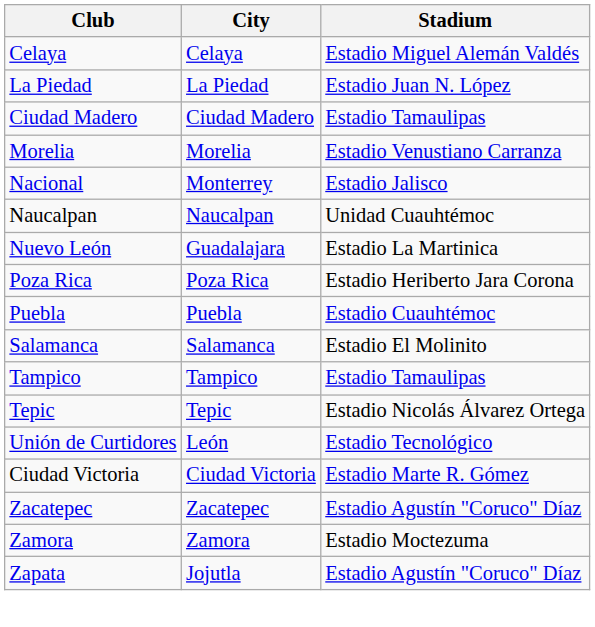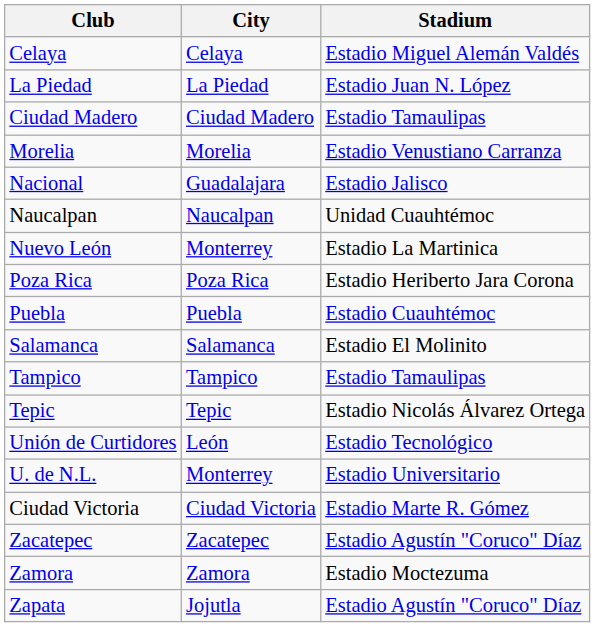 <table class="wikitable sortable">
 <tr>
 <th>Club</th>
 <th>City</th>
 <th>Stadium</th>
 </tr>
 <tr>
 <td><a href='#'>Celaya</a></td>
 <td><a href='#'>Celaya</a></td>
 <td><a href='#'>Estadio Miguel Alemán Valdés</a></td>
 </tr>
 <tr>
 <td><a href='#'>La Piedad</a></td>
 <td><a href='#'>La Piedad</a></td>
 <td><a href='#'>Estadio Juan N. López</a></td>
 </tr>
 <tr>
 <td><a href='#'>Ciudad Madero</a></td>
 <td><a href='#'>Ciudad Madero</a></td>
 <td><a href='#'>Estadio Tamaulipas</a></td>
 </tr>
 <tr>
 <td><a href='#'>Morelia</a></td>
 <td><a href='#'>Morelia</a></td>
 <td><a href='#'>Estadio Venustiano Carranza</a></td>
 </tr>
 <tr>
 <td><a href='#'>Nacional</a></td>
-<td><a href='#'>Monterrey</a></td>
+<td><a href='#'>Guadalajara</a></td>
 <td><a href='#'>Estadio Jalisco</a></td>
 </tr>
 <tr>
 <td>Naucalpan</td>
 <td><a href='#'>Naucalpan</a></td>
 <td>Unidad Cuauhtémoc</td>
 </tr>
 <tr>
 <td><a href='#'>Nuevo León</a></td>
-<td><a href='#'>Guadalajara</a></td>
+<td><a href='#'>Monterrey</a></td>
 <td>Estadio La Martinica</td>
 </tr>
 <tr>
 <td><a href='#'>Poza Rica</a></td>
 <td><a href='#'>Poza Rica</a></td>
 <td>Estadio Heriberto Jara Corona</td>
 </tr>
 <tr>
 <td><a href='#'>Puebla</a></td>
 <td><a href='#'>Puebla</a></td>
 <td><a href='#'>Estadio Cuauhtémoc</a></td>
 </tr>
 <tr>
 <td><a href='#'>Salamanca</a></td>
 <td><a href='#'>Salamanca</a></td>
 <td>Estadio El Molinito</td>
 </tr>
 <tr>
 <td><a href='#'>Tampico</a></td>
 <td><a href='#'>Tampico</a></td>
 <td><a href='#'>Estadio Tamaulipas</a></td>
 </tr>
 <tr>
 <td><a href='#'>Tepic</a></td>
 <td><a href='#'>Tepic</a></td>
 <td>Estadio Nicolás Álvarez Ortega</td>
 </tr>
 <tr>
 <td><a href='#'>Unión de Curtidores</a></td>
 <td><a href='#'>León</a></td>
 <td><a href='#'>Estadio Tecnológico</a></td>
 </tr>
 <tr>
+<td><a href='#'>U. de N.L.</a></td>
+<td><a href='#'>Monterrey</a></td>
+<td><a href='#'>Estadio Universitario</a></td>
+</tr>
+<tr>
 <td>Ciudad Victoria</td>
 <td><a href='#'>Ciudad Victoria</a></td>
 <td><a href='#'>Estadio Marte R. Gómez</a></td>
 </tr>
 <tr>
 <td><a href='#'>Zacatepec</a></td>
 <td><a href='#'>Zacatepec</a></td>
 <td><a href='#'>Estadio Agustín "Coruco" Díaz</a></td>
 </tr>
 <tr>
 <td><a href='#'>Zamora</a></td>
 <td><a href='#'>Zamora</a></td>
 <td>Estadio Moctezuma</td>
 </tr>
 <tr>
 <td><a href='#'>Zapata</a></td>
 <td><a href='#'>Jojutla</a></td>
 <td><a href='#'>Estadio Agustín "Coruco" Díaz</a></td>
 </tr>
 </table>
